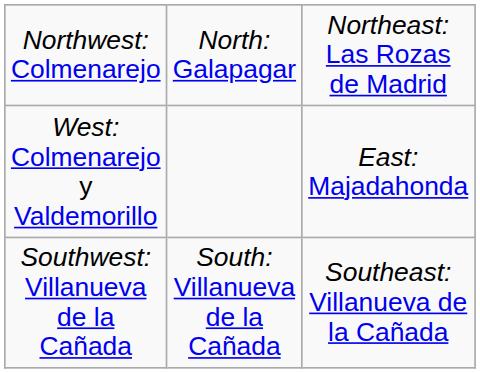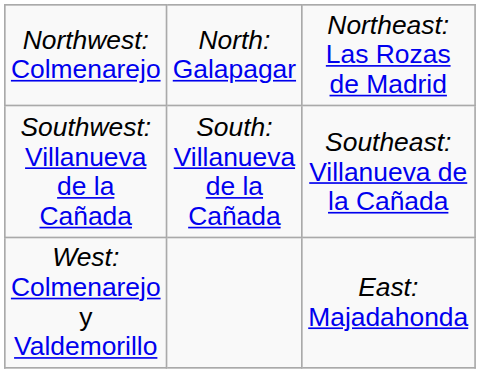 <table class="wikitable" width ="40%" border = 2 align="center">
 <tr ---->
 <td width ="30%" align="center"><em>Northwest:</em> <a href='#'>Colmenarejo</a></td>
 <td width ="40%" align="center"><em>North:</em> <a href='#'>Galapagar</a></td>
 <td width ="30%" align="center"><em>Northeast:</em> <a href='#'>Las Rozas de Madrid</a></td>
 </tr>
 <tr ---->
+<td width ="30%" align="center"><em>Southwest:</em> <a href='#'>Villanueva de la Cañada</a></td>
+<td width ="40%" align="center"><em>South:</em> <a href='#'>Villanueva de la Cañada</a></td>
+<td width ="10%" align="center"><em>Southeast:</em> <a href='#'>Villanueva de la Cañada</a></td>
+</tr>
+<tr ---->
 <td width ="30%" align="center"><em>West:</em> <a href='#'>Colmenarejo</a> y <a href='#'>Valdemorillo</a></td>
 <td width ="40%" align="center"></td>
 <td width ="30%" align="center"><em>East:</em> <a href='#'>Majadahonda</a></td>
 </tr>
-<tr ---->
-<td width ="30%" align="center"><em>Southwest:</em> <a href='#'>Villanueva de la Cañada</a></td>
-<td width ="40%" align="center"><em>South:</em> <a href='#'>Villanueva de la Cañada</a></td>
-<td width ="10%" align="center"><em>Southeast:</em> <a href='#'>Villanueva de la Cañada</a></td>
-</tr>
 </table>
